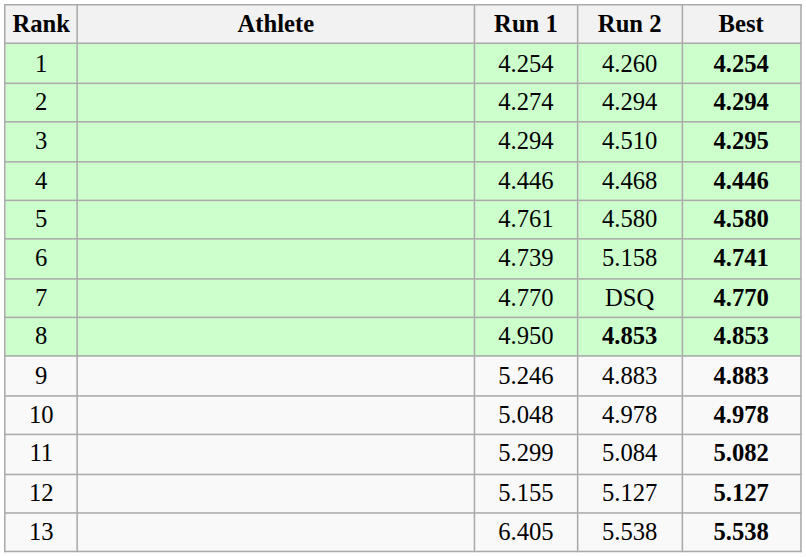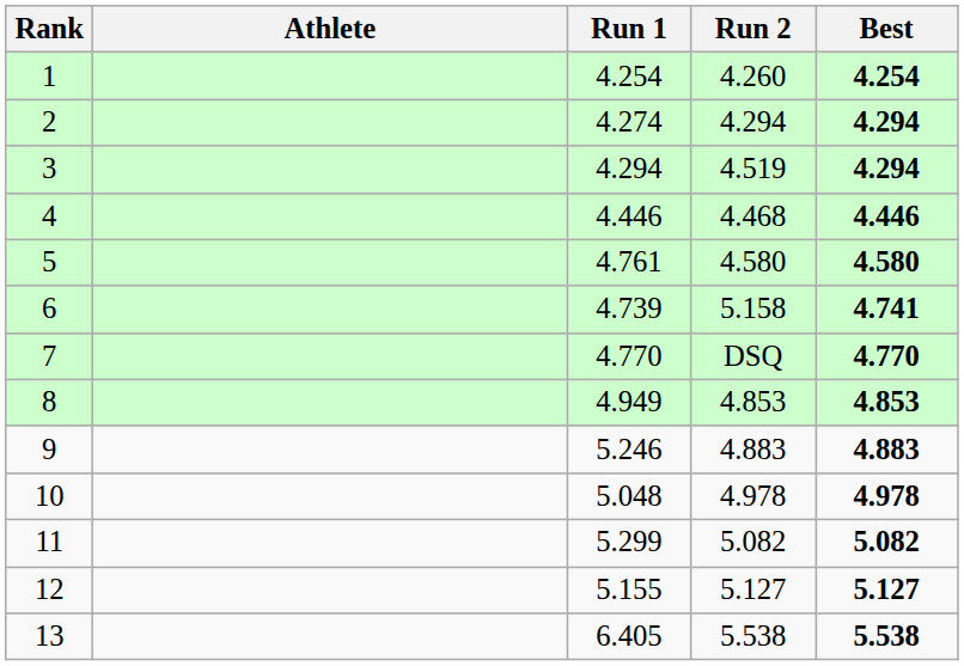 <table class=wikitable style="text-align:center">
 <tr>
 <th width=40>Rank</th>
 <th width=250>Athlete</th>
 <th width=60>Run 1</th>
 <th width=60>Run 2</th>
 <th width=70>Best</th>
 </tr>
 <tr bgcolor="ccffcc">
 <td>1</td>
 <td align=left></td>
 <td>4.254</td>
 <td>4.260</td>
 <td><strong>4.254</strong></td>
 </tr>
 <tr bgcolor="ccffcc">
 <td>2</td>
 <td align=left></td>
 <td>4.274</td>
 <td>4.294</td>
 <td><strong>4.294</strong></td>
 </tr>
 <tr bgcolor="ccffcc">
 <td>3</td>
 <td align=left></td>
 <td>4.294</td>
-<td>4.510</td>
-<td><strong>4.295</strong></td>
+<td>4.519</td>
+<td><strong>4.294</strong></td>
 </tr>
 <tr bgcolor="ccffcc">
 <td>4</td>
 <td align=left></td>
 <td>4.446</td>
 <td>4.468</td>
 <td><strong>4.446</strong></td>
 </tr>
 <tr bgcolor="ccffcc">
 <td>5</td>
 <td align=left></td>
 <td>4.761</td>
 <td>4.580</td>
 <td><strong>4.580</strong></td>
 </tr>
 <tr bgcolor="ccffcc">
 <td>6</td>
 <td align=left></td>
 <td>4.739</td>
 <td>5.158</td>
 <td><strong>4.741</strong></td>
 </tr>
 <tr bgcolor="ccffcc">
 <td>7</td>
 <td align=left></td>
 <td>4.770</td>
 <td>DSQ</td>
 <td><strong>4.770</strong></td>
 </tr>
 <tr bgcolor="ccffcc">
 <td>8</td>
 <td align=left></td>
-<td>4.950</td>
-<td><strong>4.853</strong></td>
+<td>4.949</td>
+<td>4.853</td>
 <td><strong>4.853</strong></td>
 </tr>
 <tr>
 <td>9</td>
 <td align=left></td>
 <td>5.246</td>
 <td>4.883</td>
 <td><strong>4.883</strong></td>
 </tr>
 <tr>
 <td>10</td>
 <td align=left></td>
 <td>5.048</td>
 <td>4.978</td>
 <td><strong>4.978</strong></td>
 </tr>
 <tr>
 <td>11</td>
 <td align=left></td>
 <td>5.299</td>
-<td>5.084</td>
+<td>5.082</td>
 <td><strong>5.082</strong></td>
 </tr>
 <tr>
 <td>12</td>
 <td align=left></td>
 <td>5.155</td>
 <td>5.127</td>
 <td><strong>5.127</strong></td>
 </tr>
 <tr>
 <td>13</td>
 <td align=left></td>
 <td>6.405</td>
 <td>5.538</td>
 <td><strong>5.538</strong></td>
 </tr>
 </table>
